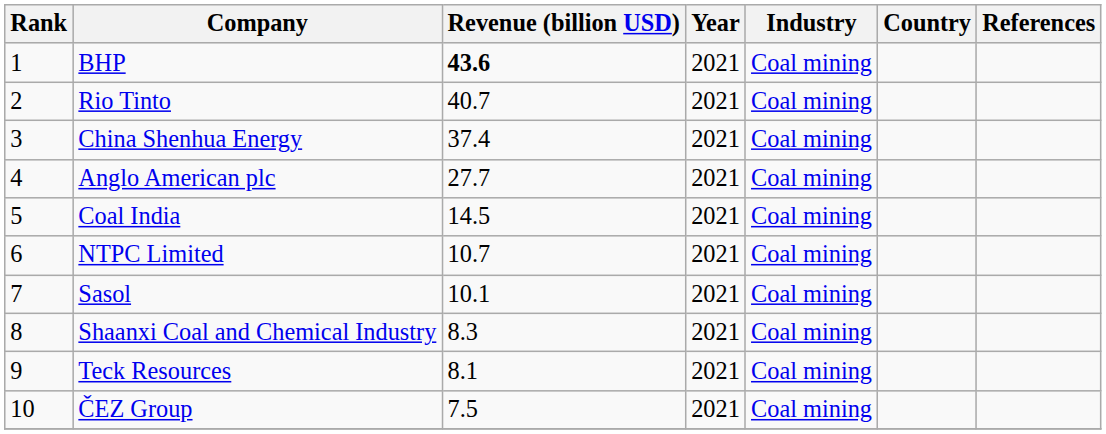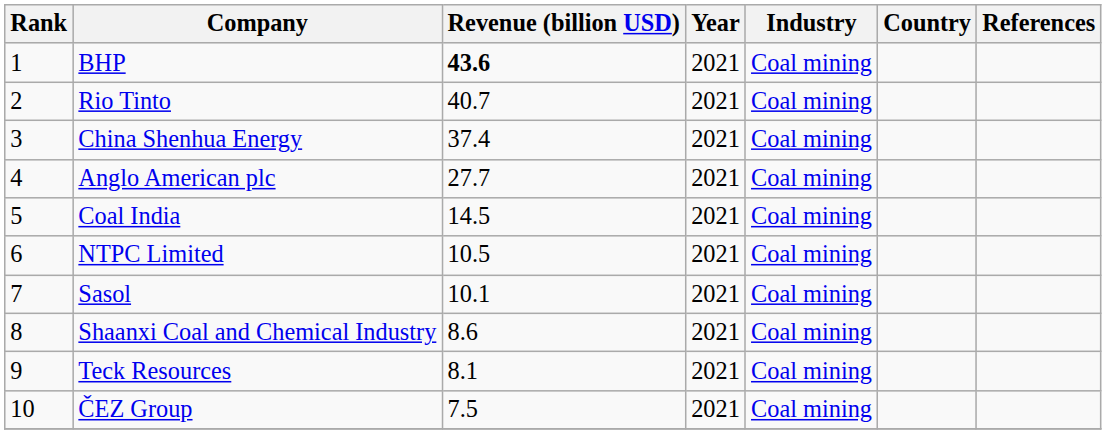 <table class="wikitable sortable">
 <tr>
 <th>Rank</th>
 <th>Company</th>
 <th>Revenue (billion <a href='#'>USD</a>)</th>
 <th>Year</th>
 <th>Industry</th>
 <th>Country</th>
 <th>References </th>
 </tr>
 <tr>
 <td>1</td>
 <td><a href='#'>BHP</a></td>
 <td><strong>43.6</strong></td>
 <td>2021</td>
 <td><a href='#'>Coal mining</a></td>
 <td></td>
 <td></td>
 </tr>
 <tr>
 <td>2</td>
 <td><a href='#'>Rio Tinto</a></td>
 <td>40.7</td>
 <td>2021</td>
 <td><a href='#'>Coal mining</a></td>
 <td> </td>
 <td></td>
 </tr>
 <tr>
 <td>3</td>
 <td><a href='#'>China Shenhua Energy</a></td>
 <td>37.4</td>
 <td>2021</td>
 <td><a href='#'>Coal mining</a></td>
 <td></td>
 <td></td>
 </tr>
 <tr>
 <td>4</td>
 <td><a href='#'>Anglo American plc</a></td>
 <td>27.7</td>
 <td>2021</td>
 <td><a href='#'>Coal mining</a></td>
 <td></td>
 <td></td>
 </tr>
 <tr>
 <td>5</td>
 <td><a href='#'>Coal India</a></td>
 <td>14.5</td>
 <td>2021</td>
 <td><a href='#'>Coal mining</a></td>
 <td></td>
 <td></td>
 </tr>
 <tr>
 <td>6</td>
 <td><a href='#'>NTPC Limited</a></td>
-<td>10.7</td>
+<td>10.5</td>
 <td>2021</td>
 <td><a href='#'>Coal mining</a></td>
 <td></td>
 <td></td>
 </tr>
 <tr>
 <td>7</td>
 <td><a href='#'>Sasol</a></td>
 <td>10.1</td>
 <td>2021</td>
 <td><a href='#'>Coal mining</a></td>
 <td></td>
 <td></td>
 </tr>
 <tr>
 <td>8</td>
 <td><a href='#'>Shaanxi Coal and Chemical Industry</a></td>
-<td>8.3</td>
+<td>8.6</td>
 <td>2021</td>
 <td><a href='#'>Coal mining</a></td>
 <td></td>
 <td></td>
 </tr>
 <tr>
 <td>9</td>
 <td><a href='#'>Teck Resources</a></td>
 <td>8.1</td>
 <td>2021</td>
 <td><a href='#'>Coal mining</a></td>
 <td></td>
 <td></td>
 </tr>
 <tr>
 <td>10</td>
 <td><a href='#'>ČEZ Group</a></td>
 <td>7.5</td>
 <td>2021</td>
 <td><a href='#'>Coal mining</a></td>
 <td></td>
 <td></td>
 </tr>
 <tr>
 </tr>
 </table>
